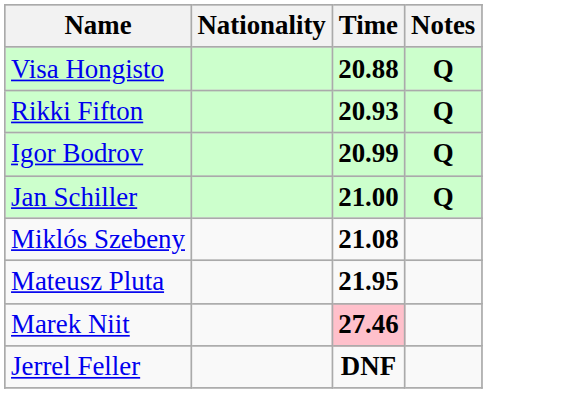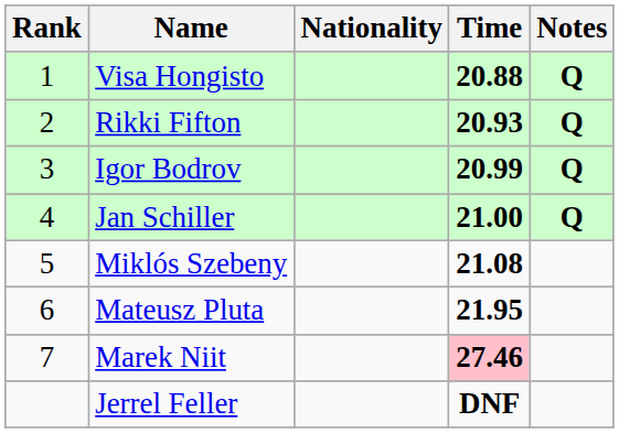 <table class="wikitable sortable" style="text-align:center">
 <tr>
+<th>Rank</th>
 <th>Name</th>
 <th>Nationality</th>
 <th>Time</th>
 <th>Notes</th>
 </tr>
 <tr bgcolor=ccffcc>
+<td>1</td>
 <td align=left><a href='#'>Visa Hongisto</a></td>
 <td align=left></td>
 <td><strong>20.88</strong></td>
 <td><strong>Q</strong></td>
 </tr>
 <tr bgcolor=ccffcc>
+<td>2</td>
 <td align=left><a href='#'>Rikki Fifton</a></td>
 <td align=left></td>
 <td><strong>20.93</strong></td>
 <td><strong>Q</strong></td>
 </tr>
 <tr bgcolor=ccffcc>
+<td>3</td>
 <td align=left><a href='#'>Igor Bodrov</a></td>
 <td align=left></td>
 <td><strong>20.99</strong></td>
 <td><strong>Q</strong></td>
 </tr>
 <tr bgcolor=ccffcc>
+<td>4</td>
 <td align=left><a href='#'>Jan Schiller</a></td>
 <td align=left></td>
 <td><strong>21.00</strong></td>
 <td><strong>Q</strong></td>
 </tr>
 <tr>
+<td>5</td>
 <td align=left><a href='#'>Miklós Szebeny</a></td>
 <td align=left></td>
 <td><strong>21.08</strong></td>
 <td></td>
 </tr>
 <tr>
+<td>6</td>
 <td align=left><a href='#'>Mateusz Pluta</a></td>
 <td align=left></td>
 <td><strong>21.95</strong></td>
 <td></td>
 </tr>
 <tr>
+<td>7</td>
 <td align=left><a href='#'>Marek Niit</a></td>
 <td align=left></td>
 <td style="background: pink;"><strong>27.46</strong></td>
 <td></td>
 </tr>
 <tr>
+<td></td>
 <td align=left><a href='#'>Jerrel Feller</a></td>
 <td align=left></td>
 <td><strong>DNF</strong></td>
 <td></td>
 </tr>
 </table>
